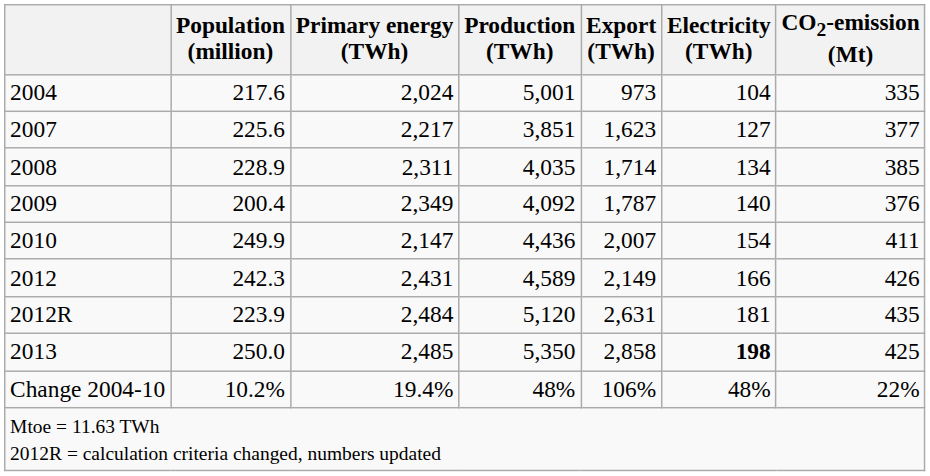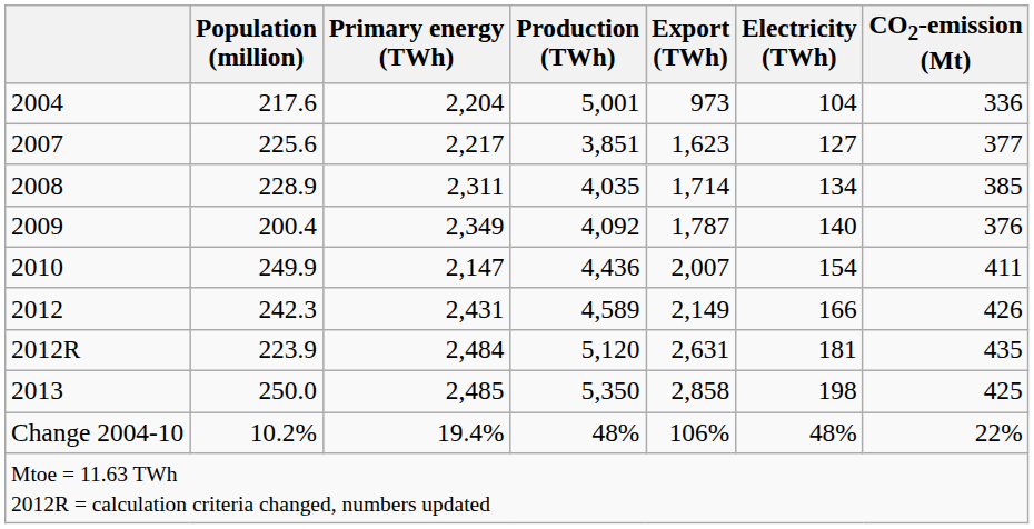 <table class="wikitable" style="text-align:right">
 <tr>
 <th></th>
 <th>Population <br>(million)</th>
 <th>Primary energy <br>(TWh)</th>
 <th>Production <br>(TWh)</th>
 <th>Export <br>(TWh)</th>
 <th>Electricity <br>(TWh)</th>
 <th>CO<sub>2</sub>-emission <br>(Mt)</th>
 </tr>
 <tr>
 <td align="left">2004</td>
 <td>217.6</td>
-<td>2,024</td>
+<td>2,204</td>
 <td>5,001</td>
 <td>973</td>
 <td>104</td>
-<td>335</td>
+<td>336</td>
 </tr>
 <tr>
 <td align="left">2007</td>
 <td>225.6</td>
 <td>2,217</td>
 <td>3,851</td>
 <td>1,623</td>
 <td>127</td>
 <td>377</td>
 </tr>
 <tr>
 <td align="left">2008</td>
 <td>228.9</td>
 <td>2,311</td>
 <td>4,035</td>
 <td>1,714</td>
 <td>134</td>
 <td>385</td>
 </tr>
 <tr>
 <td align="left">2009</td>
 <td>200.4</td>
 <td>2,349</td>
 <td>4,092</td>
 <td>1,787</td>
 <td>140</td>
 <td>376</td>
 </tr>
 <tr>
 <td align="left">2010</td>
 <td>249.9</td>
 <td>2,147</td>
 <td>4,436</td>
 <td>2,007</td>
 <td>154</td>
 <td>411</td>
 </tr>
 <tr>
 <td align="left">2012</td>
 <td>242.3</td>
 <td>2,431</td>
 <td>4,589</td>
 <td>2,149</td>
 <td>166</td>
 <td>426</td>
 </tr>
 <tr>
 <td align="left">2012R</td>
 <td>223.9</td>
 <td>2,484</td>
 <td>5,120</td>
 <td>2,631</td>
 <td>181</td>
 <td>435</td>
 </tr>
 <tr>
 <td align="left">2013</td>
 <td>250.0</td>
 <td>2,485</td>
 <td>5,350</td>
 <td>2,858</td>
-<td><strong>198</strong></td>
+<td>198</td>
 <td>425</td>
 </tr>
 <tr>
 <td align="left">Change 2004-10</td>
 <td>10.2%</td>
 <td>19.4%</td>
 <td>48%</td>
 <td>106%</td>
 <td>48%</td>
 <td>22%</td>
 </tr>
 <tr>
 <td align="left" colspan=7><small> Mtoe = 11.63 TWh </small><br><small>2012R =  calculation criteria changed, numbers updated </small></td>
 </tr>
 </table>
